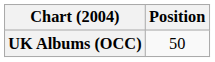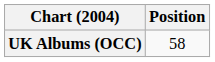 <table class="wikitable plainrowheaders" style="text-align:center">
 <tr>
 <th scope="col">Chart (2004)</th>
 <th scope="col">Position</th>
 </tr>
 <tr>
 <th scope="row">UK Albums (OCC)</th>
-<td>50</td>
+<td>58</td>
 </tr>
 </table>
